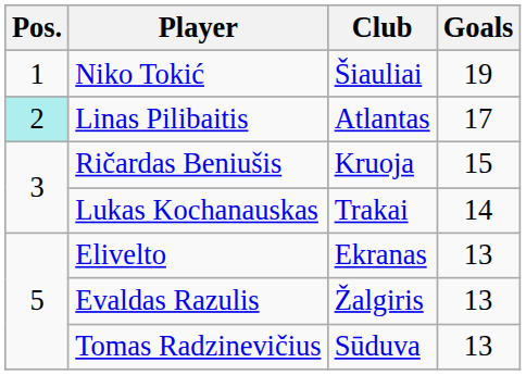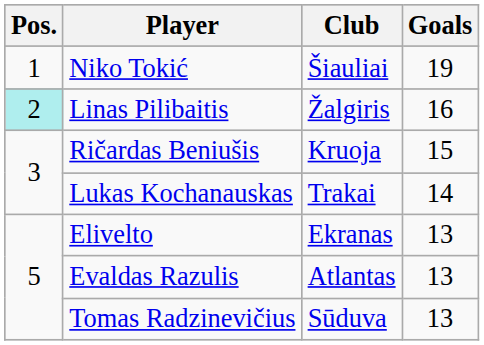 <table class="wikitable" style="text-align:center;">
 <tr>
 <th>Pos.</th>
 <th>Player</th>
 <th>Club</th>
 <th>Goals</th>
 </tr>
 <tr>
 <td rowspan=1>1</td>
 <td align=left> <a href='#'>Niko Tokić</a></td>
 <td align=left><a href='#'>Šiauliai</a></td>
 <td>19</td>
 </tr>
 <tr>
 <td rowspan=1 style="background: paleturquoise;">2</td>
 <td align=left> <a href='#'>Linas Pilibaitis</a></td>
-<td align=left><a href='#'>Atlantas</a></td>
-<td>17</td>
+<td align=left><a href='#'>Žalgiris</a></td>
+<td>16</td>
 </tr>
 <tr>
 <td rowspan=2>3</td>
 <td align=left> <a href='#'>Ričardas Beniušis</a></td>
 <td align=left><a href='#'>Kruoja</a></td>
 <td>15</td>
 </tr>
 <tr>
 <td align=left> <a href='#'>Lukas Kochanauskas</a></td>
 <td align=left><a href='#'>Trakai</a></td>
 <td>14</td>
 </tr>
 <tr>
 <td rowspan=3>5</td>
 <td align=left> <a href='#'>Elivelto</a></td>
 <td align=left><a href='#'>Ekranas</a></td>
 <td>13</td>
 </tr>
 <tr>
 <td align=left> <a href='#'>Evaldas Razulis</a></td>
-<td align=left><a href='#'>Žalgiris</a></td>
+<td align=left><a href='#'>Atlantas</a></td>
 <td>13</td>
 </tr>
 <tr>
 <td align=left> <a href='#'>Tomas Radzinevičius</a></td>
 <td align=left><a href='#'>Sūduva</a></td>
 <td>13</td>
 </tr>
 </table>
